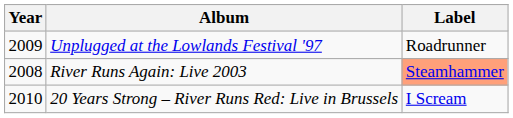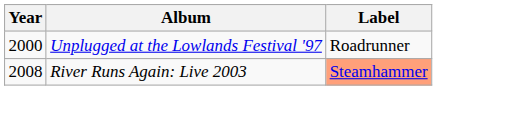 <table class="wikitable">
 <tr>
 <th>Year</th>
 <th>Album</th>
 <th>Label</th>
 </tr>
 <tr>
-<td>2009</td>
+<td>2000</td>
 <td><em><a href='#'>Unplugged at the Lowlands Festival '97</a></em></td>
 <td>Roadrunner</td>
 </tr>
 <tr>
 <td>2008</td>
 <td><em>River Runs Again: Live 2003</em></td>
 <td style="background: lightsalmon;"><a href='#'>Steamhammer</a></td>
 </tr>
-<tr>
-<td>2010</td>
-<td><em>20 Years Strong – River Runs Red: Live in Brussels</em></td>
-<td><a href='#'>I Scream</a></td>
-</tr>
 </table>
